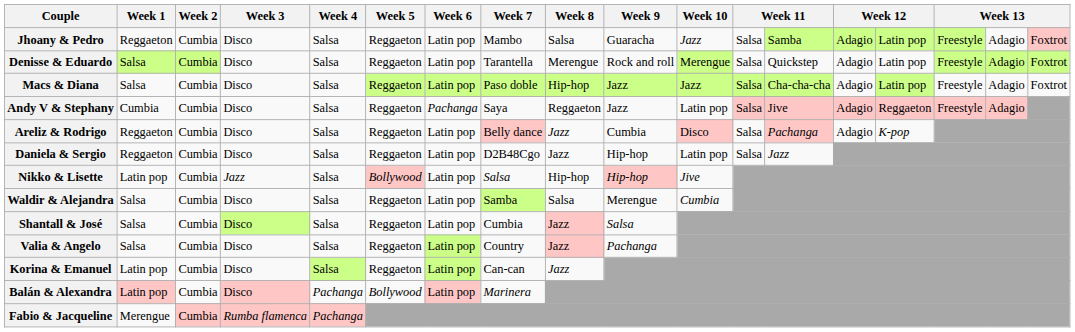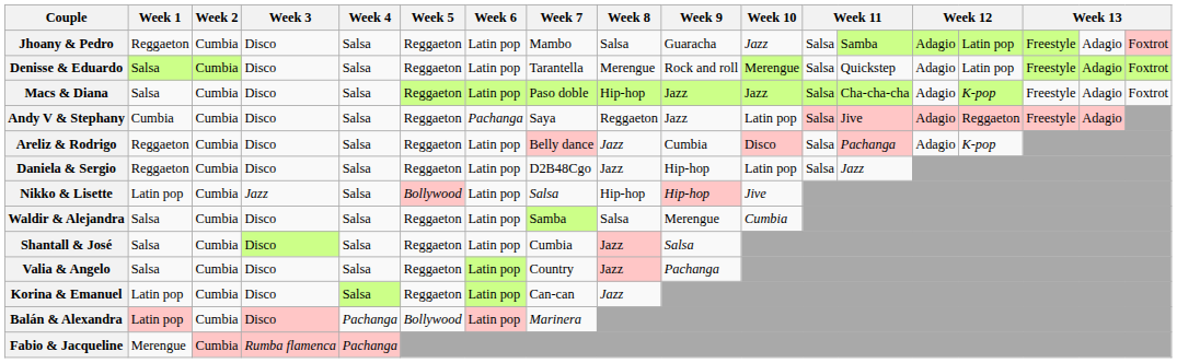 <table class="wikitable" style="text-align:left; font-size:90%; line-height:20px;">
 <tr>
 <th>Couple</th>
 <th>Week 1</th>
 <th>Week 2</th>
 <th>Week 3</th>
 <th>Week 4</th>
 <th>Week 5</th>
 <th>Week 6</th>
 <th>Week 7</th>
 <th>Week 8</th>
 <th>Week 9</th>
 <th>Week 10</th>
 <th colspan=2>Week 11</th>
 <th colspan=2>Week 12</th>
 <th colspan=3>Week 13</th>
 </tr>
 <tr>
 <th>Jhoany & Pedro</th>
 <td>Reggaeton</td>
 <td>Cumbia</td>
 <td>Disco</td>
 <td>Salsa</td>
 <td>Reggaeton</td>
 <td>Latin pop</td>
 <td>Mambo</td>
 <td>Salsa</td>
 <td>Guaracha</td>
 <td><em>Jazz</em></td>
 <td>Salsa</td>
 <td style="background:#ccff88;">Samba</td>
 <td style="background:#ccff88;">Adagio</td>
 <td style="background:#ccff88;">Latin pop</td>
 <td style="background:#ccff88;">Freestyle</td>
 <td>Adagio</td>
 <td style="background:#ffc6c6;">Foxtrot</td>
 </tr>
 <tr>
 <th>Denisse & Eduardo</th>
 <td style="background:#ccff88;">Salsa</td>
 <td style="background:#ccff88;">Cumbia</td>
 <td>Disco</td>
 <td>Salsa</td>
 <td>Reggaeton</td>
 <td>Latin pop</td>
 <td>Tarantella</td>
 <td>Merengue</td>
 <td>Rock and roll</td>
 <td style="background:#ccff88;">Merengue</td>
 <td>Salsa</td>
 <td>Quickstep</td>
 <td>Adagio</td>
 <td>Latin pop</td>
 <td style="background:#ccff88;">Freestyle</td>
 <td style="background:#ccff88;">Adagio</td>
 <td style="background:#ccff88;">Foxtrot</td>
 </tr>
 <tr>
 <th>Macs & Diana</th>
 <td>Salsa</td>
 <td>Cumbia</td>
 <td>Disco</td>
 <td>Salsa</td>
 <td style="background:#ccff88;">Reggaeton</td>
 <td style="background:#ccff88;">Latin pop</td>
 <td style="background:#ccff88;">Paso doble</td>
 <td style="background:#ccff88;">Hip-hop</td>
 <td style="background:#ccff88;">Jazz</td>
 <td style="background:#ccff88;">Jazz</td>
 <td style="background:#ccff88;">Salsa</td>
 <td style="background:#ccff88;">Cha-cha-cha</td>
 <td>Adagio</td>
-<td style="background:#ccff88;">Latin pop</td>
+<td style="background:#ccff88;"><em>K-pop</em></td>
 <td>Freestyle</td>
 <td>Adagio</td>
 <td>Foxtrot</td>
 </tr>
 <tr>
 <th>Andy V & Stephany</th>
 <td>Cumbia</td>
 <td>Cumbia</td>
 <td>Disco</td>
 <td>Salsa</td>
 <td>Reggaeton</td>
 <td><em>Pachanga</em></td>
 <td>Saya</td>
 <td>Reggaeton</td>
 <td>Jazz</td>
 <td>Latin pop</td>
 <td style="background:#ffc6c6;">Salsa</td>
 <td style="background:#ffc6c6;">Jive</td>
 <td style="background:#ffc6c6;">Adagio</td>
 <td style="background:#ffc6c6;">Reggaeton</td>
 <td style="background:#ffc6c6;">Freestyle</td>
 <td style="background:#ffc6c6;">Adagio</td>
 <td style="background:darkgrey;" colspan="1"></td>
 </tr>
 <tr>
 <th>Areliz & Rodrigo</th>
 <td>Reggaeton</td>
 <td>Cumbia</td>
 <td>Disco</td>
 <td>Salsa</td>
 <td>Reggaeton</td>
 <td>Latin pop</td>
 <td style="background:#ffc6c6;">Belly dance</td>
 <td><em>Jazz</em></td>
 <td>Cumbia</td>
 <td style="background:#ffc6c6;">Disco</td>
 <td>Salsa</td>
 <td style="background:#ffc6c6;"><em>Pachanga</em></td>
 <td>Adagio</td>
 <td><em>K-pop</em></td>
 <td style="background:darkgrey;" colspan="3"></td>
 </tr>
 <tr>
 <th>Daniela & Sergio</th>
 <td>Reggaeton</td>
 <td>Cumbia</td>
 <td>Disco</td>
 <td>Salsa</td>
 <td>Reggaeton</td>
 <td>Latin pop</td>
 <td>D2B48Cgo</td>
 <td>Jazz</td>
 <td>Hip-hop</td>
 <td>Latin pop</td>
 <td>Salsa</td>
 <td><em>Jazz</em></td>
 <td style="background:darkgrey;" colspan="5"></td>
 </tr>
 <tr>
 <th>Nikko & Lisette</th>
 <td>Latin pop</td>
 <td>Cumbia</td>
 <td><em>Jazz</em></td>
 <td>Salsa</td>
 <td style="background:#ffc6c6;"><em>Bollywood</em></td>
 <td>Latin pop</td>
 <td><em>Salsa</em></td>
 <td>Hip-hop</td>
 <td style="background:#ffc6c6;"><em>Hip-hop</em></td>
 <td><em>Jive</em></td>
 <td style="background:darkgrey;" colspan="7"></td>
 </tr>
 <tr>
 <th>Waldir & Alejandra</th>
 <td>Salsa</td>
 <td>Cumbia</td>
 <td>Disco</td>
 <td>Salsa</td>
 <td>Reggaeton</td>
 <td>Latin pop</td>
 <td style="background:#ccff88;">Samba</td>
 <td>Salsa</td>
 <td>Merengue</td>
 <td><em>Cumbia</em></td>
 <td style="background:darkgrey;" colspan="7"></td>
 </tr>
 <tr>
 <th>Shantall & José</th>
 <td>Salsa</td>
 <td>Cumbia</td>
 <td style="background:#ccff88;">Disco</td>
 <td>Salsa</td>
 <td>Reggaeton</td>
 <td>Latin pop</td>
 <td>Cumbia</td>
 <td style="background:#ffc6c6;">Jazz</td>
 <td><em>Salsa</em></td>
 <td style="background:darkgrey;" colspan="8"></td>
 </tr>
 <tr>
 <th>Valia & Angelo</th>
 <td>Salsa</td>
 <td>Cumbia</td>
 <td>Disco</td>
 <td>Salsa</td>
 <td>Reggaeton</td>
 <td style="background:#ccff88;">Latin pop</td>
 <td>Country</td>
 <td style="background:#ffc6c6;">Jazz</td>
 <td><em>Pachanga</em></td>
 <td style="background:darkgrey;" colspan="8"></td>
 </tr>
 <tr>
 <th>Korina & Emanuel</th>
 <td>Latin pop</td>
 <td>Cumbia</td>
 <td>Disco</td>
 <td style="background:#ccff88;">Salsa</td>
 <td>Reggaeton</td>
 <td style="background:#ccff88;">Latin pop</td>
 <td>Can-can</td>
 <td><em>Jazz</em></td>
 <td style="background:darkgrey;" colspan="9"></td>
 </tr>
 <tr>
 <th>Balán & Alexandra</th>
 <td style="background:#ffc6c6;">Latin pop</td>
 <td>Cumbia</td>
 <td style="background:#ffc6c6;">Disco</td>
 <td><em>Pachanga</em></td>
 <td><em>Bollywood</em></td>
 <td style="background:#ffc6c6;">Latin pop</td>
 <td><em>Marinera</em></td>
 <td style="background:darkgrey;" colspan="10"></td>
 </tr>
 <tr>
 <th>Fabio & Jacqueline</th>
 <td>Merengue</td>
 <td style="background:#ffc6c6;">Cumbia</td>
 <td style="background:#ffc6c6;"><em>Rumba flamenca</em></td>
 <td style="background:#ffc6c6;"><em>Pachanga</em></td>
 <td style="background:darkgrey;" colspan="13"></td>
 </tr>
 </table>
